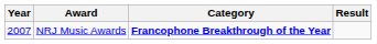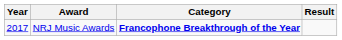 <table class="wikitable">
 <tr>
 <th>Year</th>
 <th>Award</th>
 <th>Category</th>
 <th>Result</th>
 </tr>
 <tr>
-<td><a href='#'>2007</a></td>
+<td><a href='#'>2017</a></td>
 <td><a href='#'>NRJ Music Awards</a></td>
 <td><strong><a href='#'>Francophone Breakthrough of the Year</a></strong></td>
 <td></td>
 </tr>
 </table>
